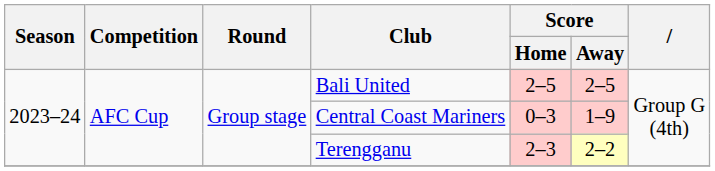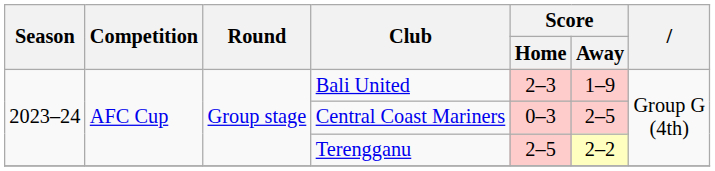 <table class="wikitable">
 <tr>
 <th rowspan="2">Season</th>
 <th rowspan="2">Competition</th>
 <th rowspan="2">Round</th>
 <th rowspan="2">Club</th>
 <th colspan="2">Score</th>
 <th rowspan="2"> / </th>
 </tr>
 <tr>
 <th>Home</th>
 <th>Away</th>
 </tr>
 <tr>
 <td rowspan="3" style="text-align:center;">2023–24</td>
 <td rowspan="3"><a href='#'>AFC Cup</a></td>
 <td rowspan="3"><a href='#'>Group stage</a></td>
 <td> <a href='#'>Bali United</a></td>
-<td bgcolor="#FFCCCC" style="text-align:center;">2–5</td>
-<td bgcolor="#FFCCCC" style="text-align:center;">2–5</td>
+<td bgcolor="#FFCCCC" style="text-align:center;">2–3</td>
+<td bgcolor="#FFCCCC" style="text-align:center;">1–9</td>
 <td rowspan="3;" style="text-align:center;">Group G<br>(4th)</td>
 </tr>
 <tr>
 <td> <a href='#'>Central Coast Mariners</a></td>
 <td bgcolor="#FFCCCC" style="text-align:center;">0–3</td>
-<td bgcolor="#FFCCCC" style="text-align:center;">1–9</td>
+<td bgcolor="#FFCCCC" style="text-align:center;">2–5</td>
 </tr>
 <tr>
 <td> <a href='#'>Terengganu</a></td>
-<td bgcolor="#FFCCCC" style="text-align:center;">2–3</td>
+<td bgcolor="#FFCCCC" style="text-align:center;">2–5</td>
 <td bgcolor="#FFFFBF" style="text-align:center;">2–2</td>
 </tr>
 <tr>
 </tr>
 </table>
